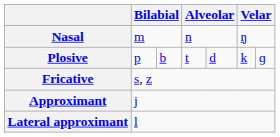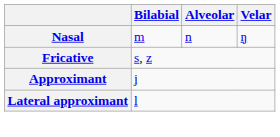 <table class="wikitable">
 <tr>
 <th></th>
 <th colspan="2"><a href='#'>Bilabial</a></th>
 <th colspan="2"><a href='#'>Alveolar</a></th>
 <th colspan="2"><a href='#'>Velar</a></th>
 </tr>
 <tr>
 <th><a href='#'>Nasal</a></th>
 <td colspan="2"><a href='#'>m</a></td>
 <td colspan="2"><a href='#'>n</a></td>
 <td colspan="2"><a href='#'>ŋ</a></td>
 </tr>
 <tr>
-<th><a href='#'>Plosive</a></th>
-<td><a href='#'>p</a></td>
-<td><a href='#'>b</a></td>
-<td><a href='#'>t</a></td>
-<td><a href='#'>d</a></td>
-<td><a href='#'>k</a></td>
-<td><a href='#'>ɡ</a></td>
-</tr>
-<tr>
 <th><a href='#'>Fricative</a></th>
 <td colspan="6"><a href='#'>s</a>, <a href='#'>z</a></td>
 </tr>
 <tr>
 <th><a href='#'>Approximant</a></th>
 <td colspan="6"><a href='#'>j</a></td>
 </tr>
 <tr>
 <th><a href='#'>Lateral approximant</a></th>
 <td colspan="6"><a href='#'>l</a></td>
 </tr>
 </table>
